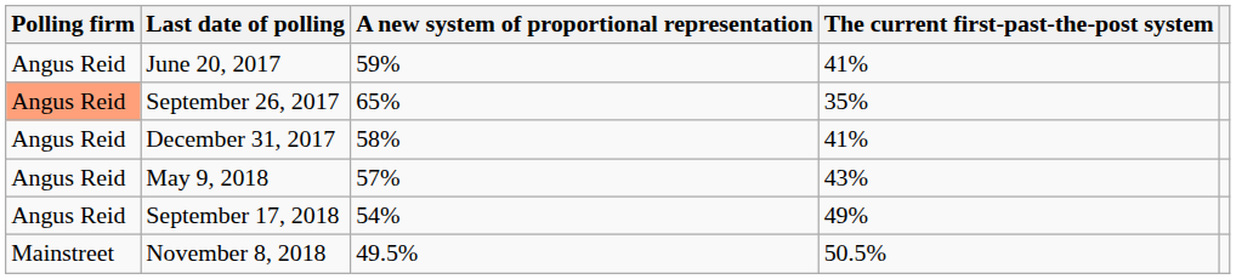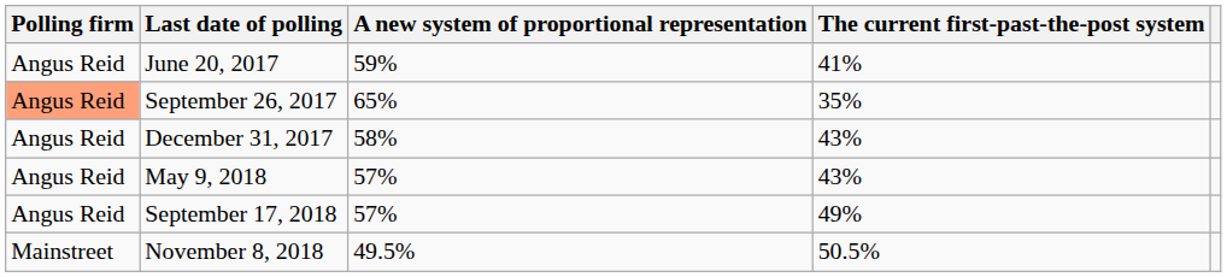 <table class="wikitable">
 <tr>
 <th>Polling firm</th>
 <th>Last date of polling</th>
 <th>A new system of proportional representation</th>
 <th>The current first-past-the-post system</th>
 <th></th>
 </tr>
 <tr>
 <td>Angus Reid</td>
 <td>June 20, 2017</td>
 <td>59%</td>
 <td>41%</td>
 <td></td>
 </tr>
 <tr>
 <td style="background: lightsalmon;">Angus Reid</td>
 <td>September 26, 2017</td>
 <td>65%</td>
 <td>35%</td>
 <td></td>
 </tr>
 <tr>
 <td>Angus Reid</td>
 <td>December 31, 2017</td>
 <td>58%</td>
-<td>41%</td>
+<td>43%</td>
 <td></td>
 </tr>
 <tr>
 <td>Angus Reid</td>
 <td>May 9, 2018</td>
 <td>57%</td>
 <td>43%</td>
 <td></td>
 </tr>
 <tr>
 <td>Angus Reid</td>
 <td>September 17, 2018</td>
-<td>54%</td>
+<td>57%</td>
 <td>49%</td>
 <td></td>
 </tr>
 <tr>
 <td>Mainstreet</td>
 <td>November 8, 2018</td>
 <td>49.5%</td>
 <td>50.5%</td>
 <td></td>
 </tr>
 </table>
